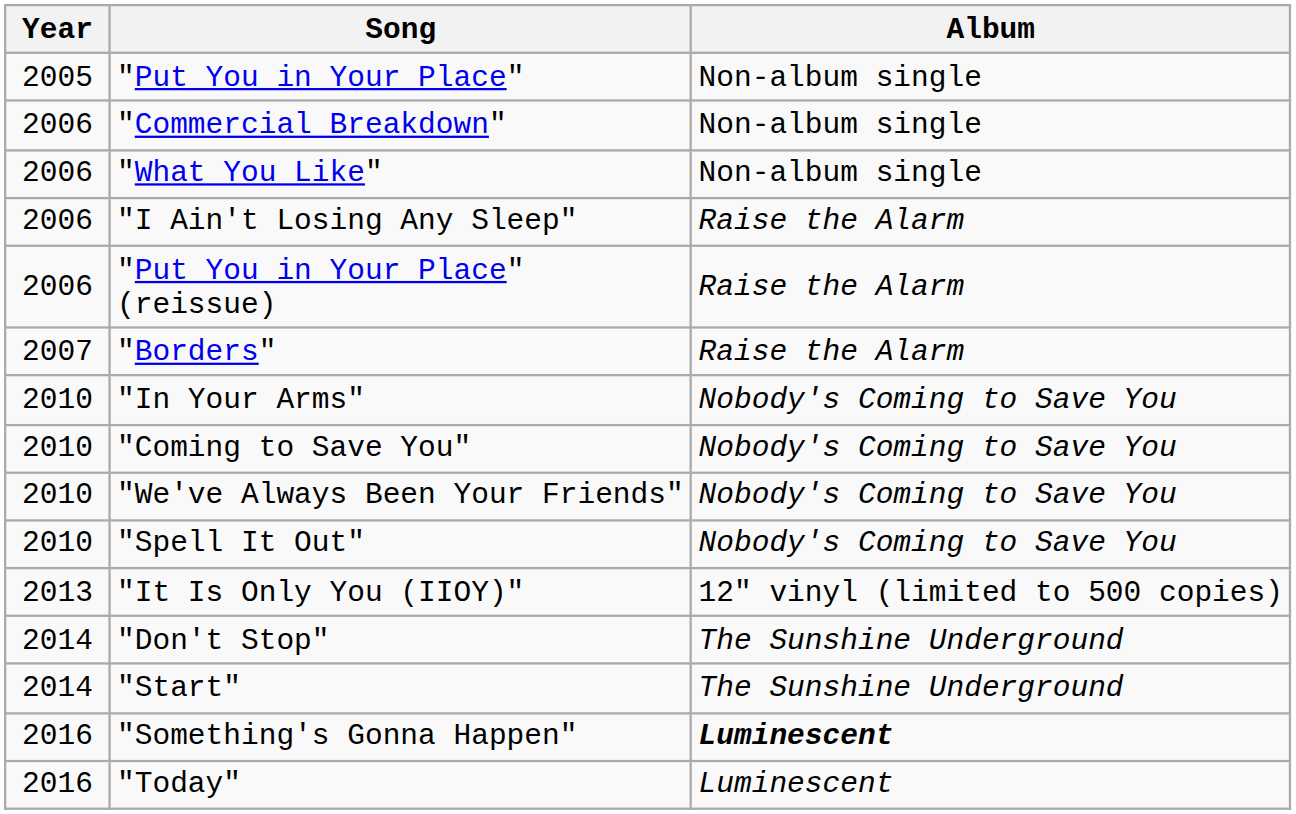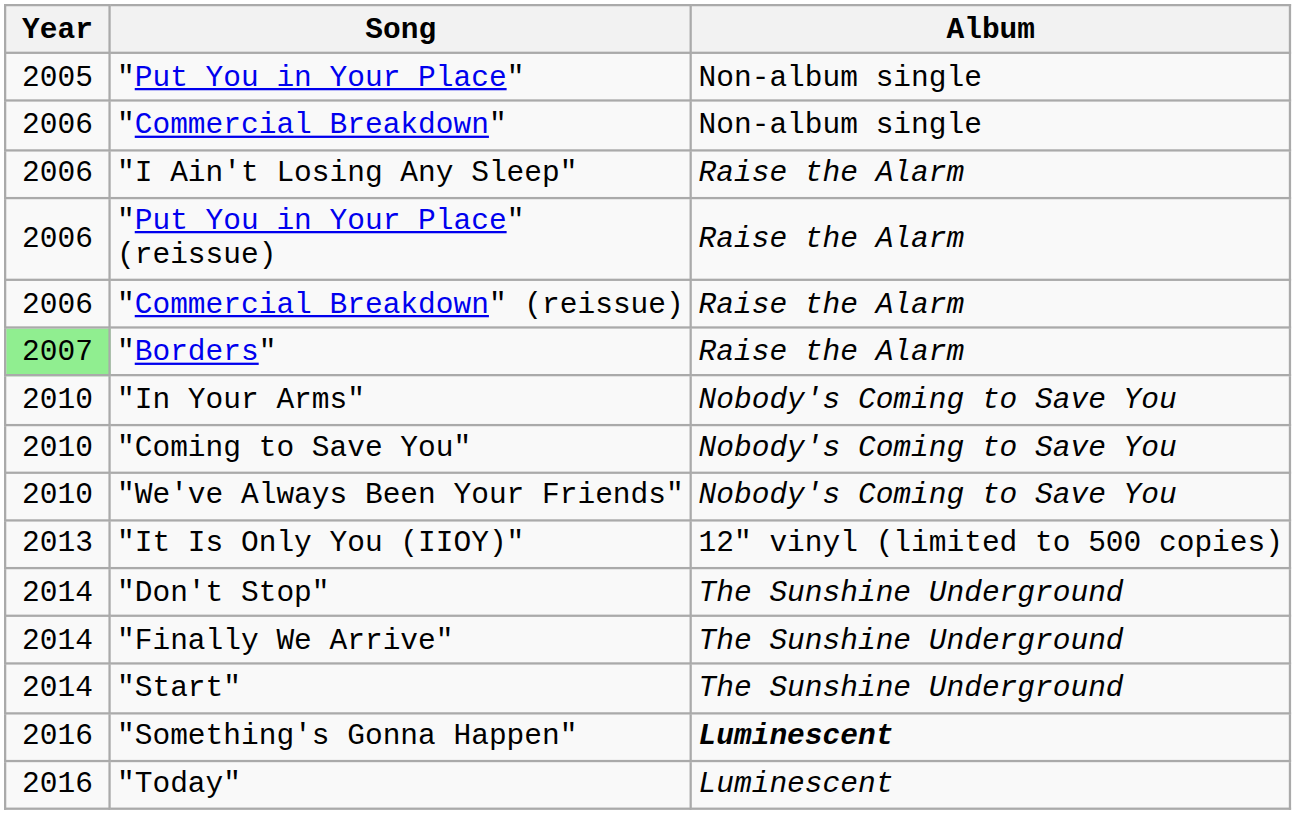 <table class="wikitable">
 <tr>
 <th width="40">Year</th>
 <th style="width:250px;">Song</th>
 <th>Album</th>
 </tr>
 <tr>
 <td style="text-align:center;">2005</td>
 <td>"<a href='#'>Put You in Your Place</a>"</td>
 <td>Non-album single</td>
 </tr>
 <tr>
 <td style="text-align:center;">2006</td>
 <td>"<a href='#'>Commercial Breakdown</a>"</td>
 <td>Non-album single</td>
 </tr>
 <tr>
 <td style="text-align:center;">2006</td>
-<td>"<a href='#'>What You Like</a>"</td>
-<td>Non-album single</td>
-</tr>
-<tr>
-<td style="text-align:center;">2006</td>
 <td>"I Ain't Losing Any Sleep"</td>
 <td><em>Raise the Alarm</em></td>
 </tr>
 <tr>
 <td style="text-align:center;">2006</td>
 <td>"<a href='#'>Put You in Your Place</a>" (reissue)</td>
 <td><em>Raise the Alarm</em></td>
 </tr>
 <tr>
-<td style="text-align:center;">2007</td>
+<td style="text-align:center;">2006</td>
+<td>"<a href='#'>Commercial Breakdown</a>" (reissue)</td>
+<td><em>Raise the Alarm</em></td>
+</tr>
+<tr>
+<td style="background: lightgreen; text-align:center;">2007</td>
 <td>"<a href='#'>Borders</a>"</td>
 <td><em>Raise the Alarm</em></td>
 </tr>
 <tr>
 <td style="text-align:center;">2010</td>
 <td>"In Your Arms"</td>
 <td><em>Nobody's Coming to Save You</em></td>
 </tr>
 <tr>
 <td style="text-align:center;">2010</td>
 <td>"Coming to Save You"</td>
 <td><em>Nobody's Coming to Save You</em></td>
 </tr>
 <tr>
 <td style="text-align:center;">2010</td>
 <td>"We've Always Been Your Friends"</td>
 <td><em>Nobody's Coming to Save You</em></td>
 </tr>
 <tr>
-<td style="text-align:center;">2010</td>
-<td>"Spell It Out"</td>
-<td><em>Nobody's Coming to Save You</em></td>
-</tr>
-<tr>
 <td style="text-align:center;">2013</td>
 <td>"It Is Only You (IIOY)"</td>
 <td>12" vinyl (limited to 500 copies)</td>
 </tr>
 <tr>
 <td style="text-align:center;">2014</td>
 <td>"Don't Stop"</td>
+<td><em>The Sunshine Underground</em></td>
+</tr>
+<tr>
+<td style="text-align:center;">2014</td>
+<td>"Finally We Arrive"</td>
 <td><em>The Sunshine Underground</em></td>
 </tr>
 <tr>
 <td style="text-align:center;">2014</td>
 <td>"Start"</td>
 <td><em>The Sunshine Underground</em></td>
 </tr>
 <tr>
 <td style="text-align:center;">2016</td>
 <td>"Something's Gonna Happen"</td>
 <td><strong><em>Luminescent</em></strong></td>
 </tr>
 <tr>
 <td style="text-align:center;">2016</td>
 <td>"Today"</td>
 <td><em>Luminescent</em></td>
 </tr>
 </table>
